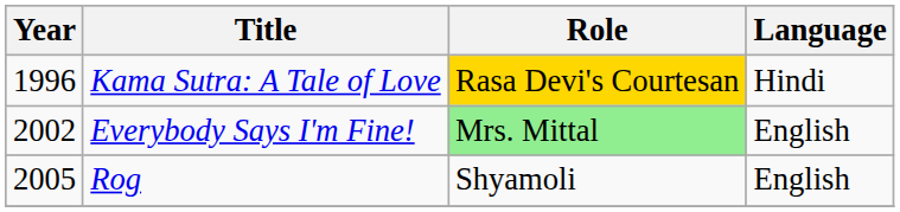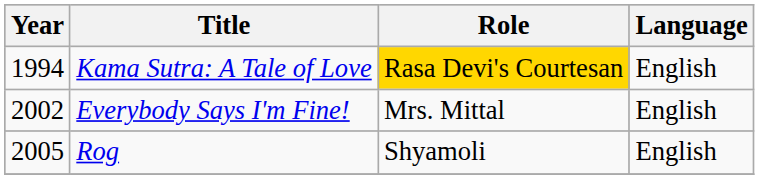 <table class="wikitable sortable">
 <tr>
 <th>Year</th>
 <th>Title</th>
 <th>Role</th>
 <th class="unsortable">Language</th>
 </tr>
 <tr>
-<td>1996</td>
+<td>1994</td>
 <td><em><a href='#'>Kama Sutra: A Tale of Love</a></em></td>
 <td style="background: gold;">Rasa Devi's Courtesan</td>
-<td>Hindi</td>
+<td>English</td>
 </tr>
 <tr>
 <td>2002</td>
 <td><em><a href='#'>Everybody Says I'm Fine!</a></em></td>
-<td style="background: lightgreen;">Mrs. Mittal</td>
+<td>Mrs. Mittal</td>
 <td>English</td>
 </tr>
 <tr>
 <td>2005</td>
 <td><em><a href='#'>Rog</a></em></td>
 <td>Shyamoli</td>
 <td>English</td>
 </tr>
 <tr>
 </tr>
 </table>
